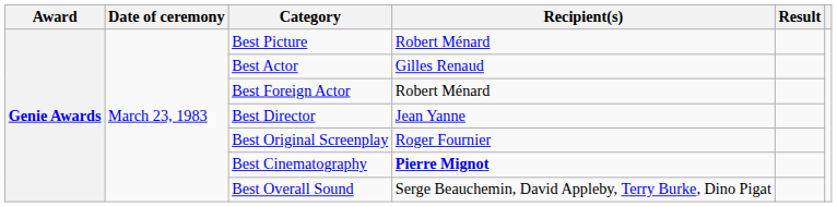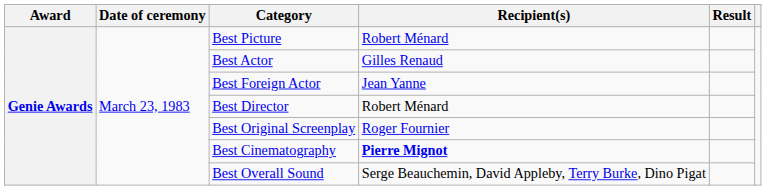 <table class="wikitable plainrowheaders sortable">
 <tr>
 <th scope="col">Award</th>
 <th scope="col">Date of ceremony</th>
 <th scope="col">Category</th>
 <th scope="col">Recipient(s)</th>
 <th scope="col">Result</th>
 <th scope="col" class="unsortable"></th>
 </tr>
 <tr>
 <th scope="row" rowspan=7><a href='#'>Genie Awards</a></th>
 <td rowspan=7><a href='#'>March 23, 1983</a></td>
 <td><a href='#'>Best Picture</a></td>
 <td><a href='#'>Robert Ménard</a></td>
 <td></td>
 <td rowspan=7></td>
 </tr>
 <tr>
 <td><a href='#'>Best Actor</a></td>
 <td><a href='#'>Gilles Renaud</a></td>
 <td></td>
 </tr>
 <tr>
 <td><a href='#'>Best Foreign Actor</a></td>
-<td>Robert Ménard</td>
+<td><a href='#'>Jean Yanne</a></td>
 <td></td>
 </tr>
 <tr>
 <td><a href='#'>Best Director</a></td>
-<td><a href='#'>Jean Yanne</a></td>
+<td>Robert Ménard</td>
 <td></td>
 </tr>
 <tr>
 <td><a href='#'>Best Original Screenplay</a></td>
 <td><a href='#'>Roger Fournier</a></td>
 <td></td>
 </tr>
 <tr>
 <td><a href='#'>Best Cinematography</a></td>
 <td><strong><a href='#'>Pierre Mignot</a></strong></td>
 <td></td>
 </tr>
 <tr>
 <td><a href='#'>Best Overall Sound</a></td>
 <td>Serge Beauchemin, David Appleby, <a href='#'>Terry Burke</a>, Dino Pigat</td>
 <td></td>
 </tr>
 </table>
